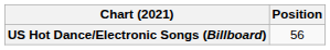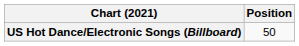 <table class="wikitable plainrowheaders" style="text-align:center">
 <tr>
 <th scope="col">Chart (2021)</th>
 <th scope="col">Position</th>
 </tr>
 <tr>
 <th scope="row">US Hot Dance/Electronic Songs (<em>Billboard</em>)</th>
-<td>56</td>
+<td>50</td>
 </tr>
 </table>
